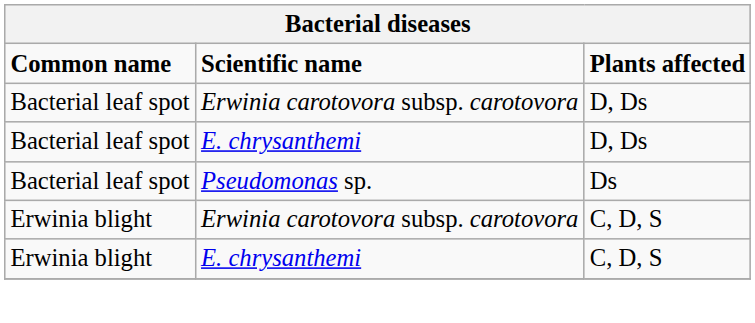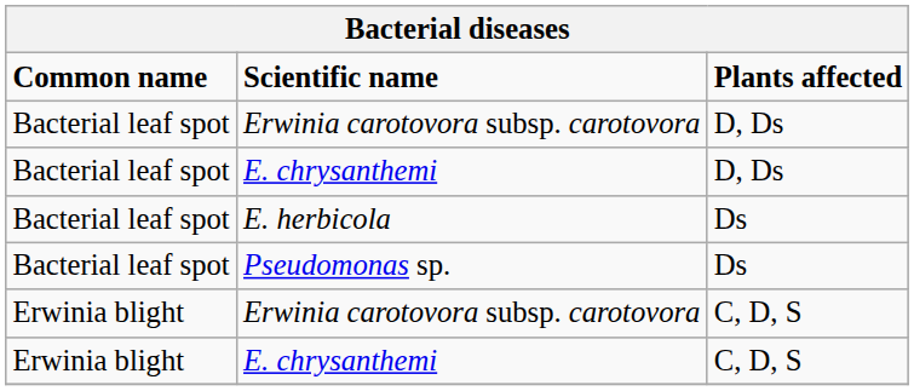 <table class="wikitable" style="clear">
 <tr>
 <th colspan=3><strong>Bacterial diseases</strong><br></th>
 </tr>
 <tr>
 <td><strong>Common name</strong></td>
 <td><strong>Scientific name</strong></td>
 <td><strong>Plants affected</strong></td>
 </tr>
 <tr>
 <td>Bacterial leaf spot</td>
 <td><em>Erwinia carotovora</em> subsp. <em>carotovora</em></td>
 <td>D, Ds</td>
 </tr>
 <tr>
 <td>Bacterial leaf spot</td>
 <td><em><a href='#'>E. chrysanthemi</a></em></td>
 <td>D, Ds</td>
 </tr>
 <tr>
 <td>Bacterial leaf spot</td>
+<td><em>E. herbicola</em></td>
+<td>Ds</td>
+</tr>
+<tr>
+<td>Bacterial leaf spot</td>
 <td><em><a href='#'>Pseudomonas</a></em> sp.</td>
 <td>Ds</td>
 </tr>
 <tr>
 <td>Erwinia blight</td>
 <td><em>Erwinia carotovora</em> subsp. <em>carotovora</em></td>
 <td>C, D, S</td>
 </tr>
 <tr>
 <td>Erwinia blight</td>
 <td><em><a href='#'>E. chrysanthemi</a></em></td>
 <td>C, D, S</td>
 </tr>
 <tr>
 </tr>
 </table>
